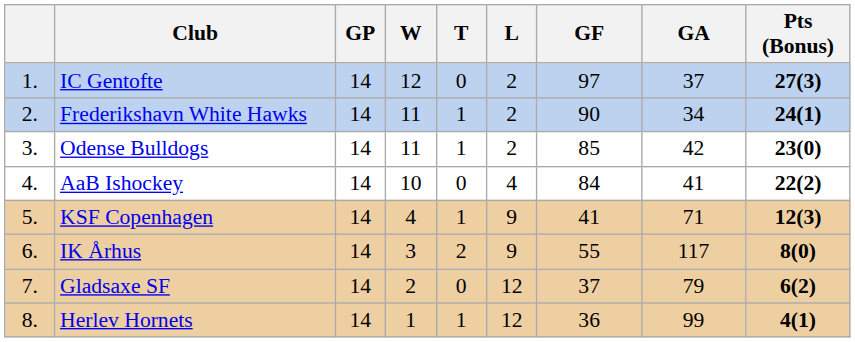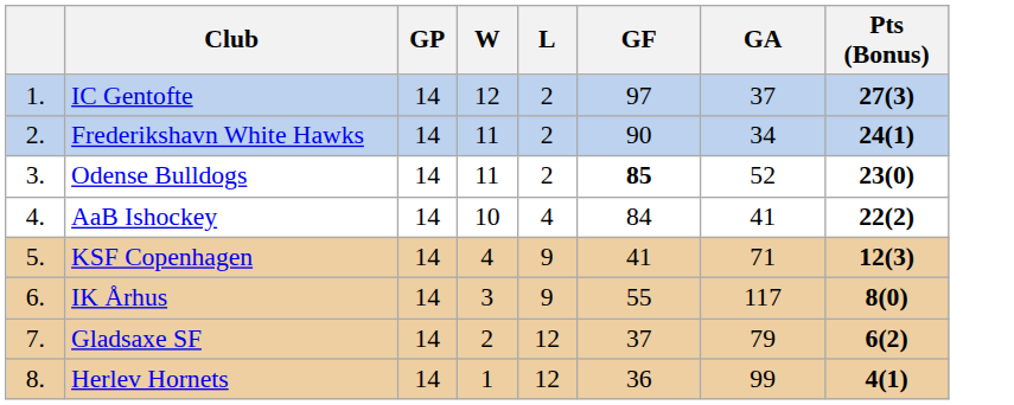 <table class="wikitable">
 <tr>
 <th width="30"></th>
 <th width="200">Club</th>
 <th width="30">GP</th>
 <th width="30">W</th>
-<th width="30">T</th>
 <th width="30">L</th>
 <th width="70">GF</th>
 <th width="70">GA</th>
 <th width="70">Pts (Bonus)</th>
 </tr>
 <tr bgcolor="#BCD2EE" align="center">
 <td>1.</td>
 <td align="left"><a href='#'>IC Gentofte</a></td>
 <td>14</td>
 <td>12</td>
-<td>0</td>
 <td>2</td>
 <td>97</td>
 <td>37</td>
 <td><strong>27(3)</strong></td>
 </tr>
 <tr bgcolor="#BCD2EE" align="center">
 <td>2.</td>
 <td align="left"><a href='#'>Frederikshavn White Hawks</a></td>
 <td>14</td>
 <td>11</td>
-<td>1</td>
 <td>2</td>
 <td>90</td>
 <td>34</td>
 <td><strong>24(1)</strong></td>
 </tr>
 <tr bgcolor="#FFFFFF" align="center">
 <td>3.</td>
 <td align="left"><a href='#'>Odense Bulldogs</a></td>
 <td>14</td>
 <td>11</td>
-<td>1</td>
 <td>2</td>
-<td>85</td>
-<td>42</td>
+<td><strong>85</strong></td>
+<td>52</td>
 <td><strong>23(0)</strong></td>
 </tr>
 <tr bgcolor="#FFFFFF" align="center">
 <td>4.</td>
 <td align="left"><a href='#'>AaB Ishockey</a></td>
 <td>14</td>
 <td>10</td>
-<td>0</td>
 <td>4</td>
 <td>84</td>
 <td>41</td>
 <td><strong>22(2)</strong></td>
 </tr>
 <tr bgcolor="#EECFA1" align="center">
 <td>5.</td>
 <td align="left"><a href='#'>KSF Copenhagen</a></td>
 <td>14</td>
 <td>4</td>
-<td>1</td>
 <td>9</td>
 <td>41</td>
 <td>71</td>
 <td><strong>12(3)</strong></td>
 </tr>
 <tr bgcolor="#EECFA1" align="center">
 <td>6.</td>
 <td align="left"><a href='#'>IK Århus</a></td>
 <td>14</td>
 <td>3</td>
-<td>2</td>
 <td>9</td>
 <td>55</td>
 <td>117</td>
 <td><strong>8(0)</strong></td>
 </tr>
 <tr bgcolor="#EECFA1" align="center">
 <td>7.</td>
 <td align="left"><a href='#'>Gladsaxe SF</a></td>
 <td>14</td>
 <td>2</td>
-<td>0</td>
 <td>12</td>
 <td>37</td>
 <td>79</td>
 <td><strong>6(2)</strong></td>
 </tr>
 <tr bgcolor="#EECFA1" align="center">
 <td>8.</td>
 <td align="left"><a href='#'>Herlev Hornets</a></td>
 <td>14</td>
 <td>1</td>
-<td>1</td>
 <td>12</td>
 <td>36</td>
 <td>99</td>
 <td><strong>4(1)</strong></td>
 </tr>
 </table>
